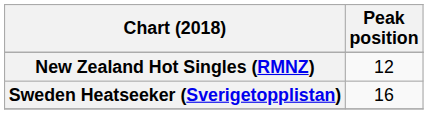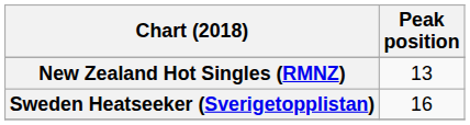 <table class="wikitable sortable plainrowheaders" style="text-align:center">
 <tr>
 <th scope="col">Chart (2018)</th>
 <th scope="col">Peak<br> position</th>
 </tr>
 <tr>
 </tr>
 <tr>
 <th scope="row">New Zealand Hot Singles (<a href='#'>RMNZ</a>)</th>
-<td>12</td>
+<td>13</td>
 </tr>
 <tr>
 <th scope="row">Sweden Heatseeker (<a href='#'>Sverigetopplistan</a>)</th>
 <td>16</td>
 </tr>
 <tr>
 </tr>
 </table>
